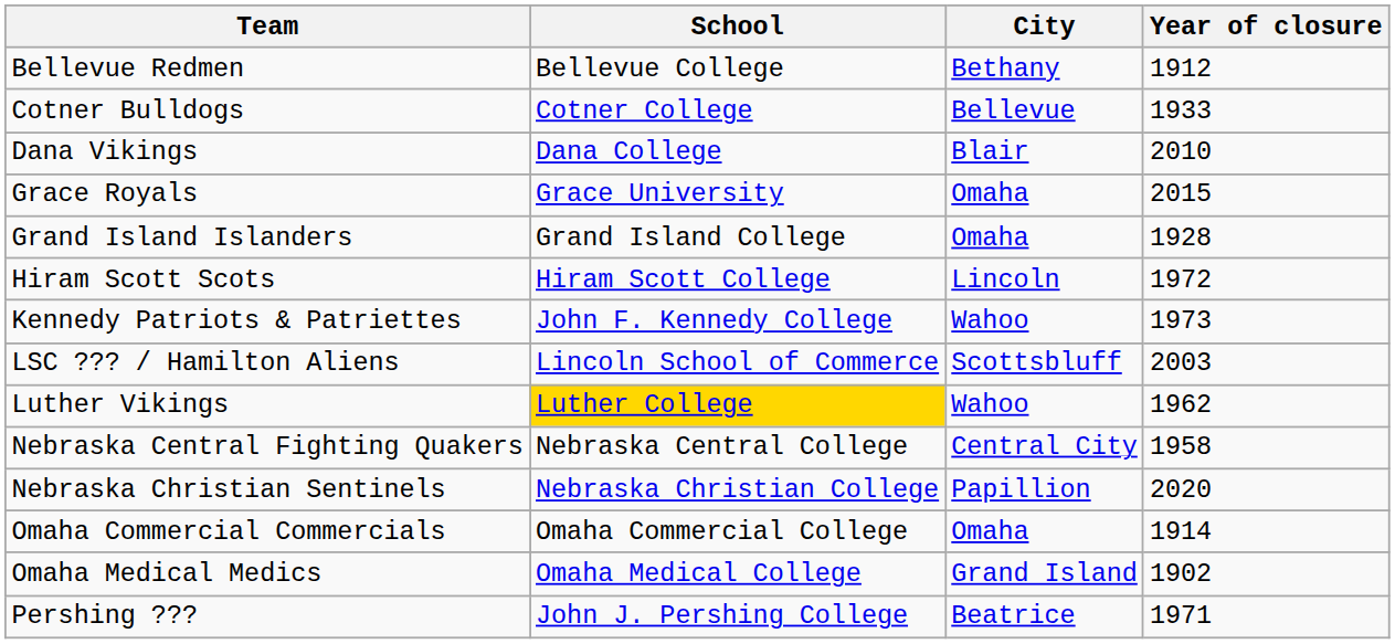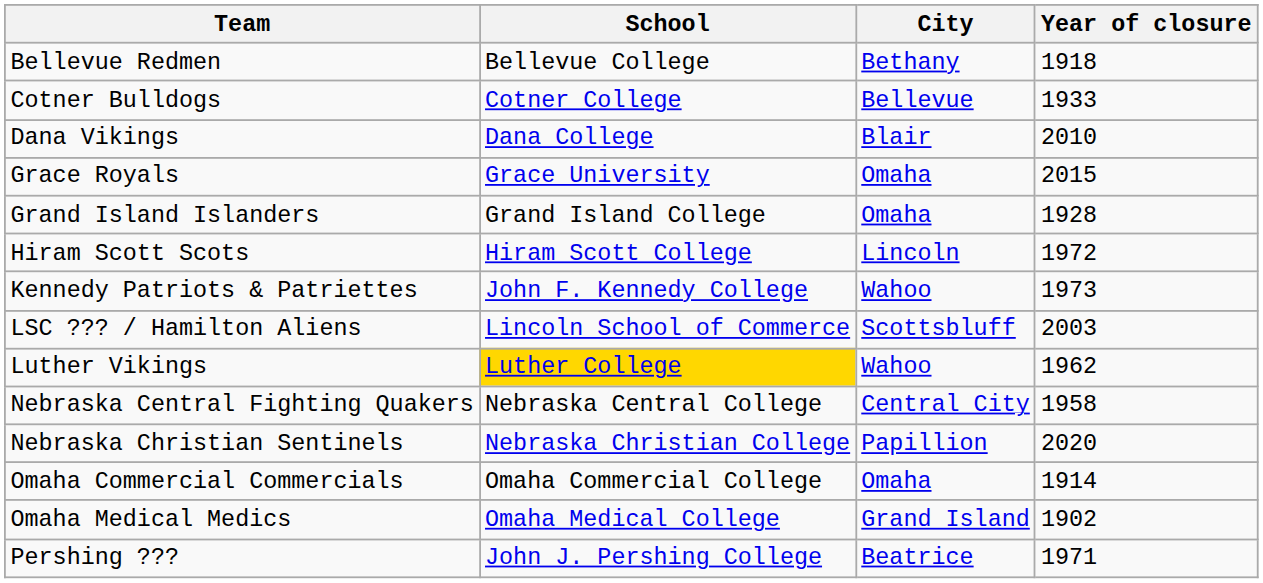 <table class="sortable wikitable">
 <tr>
 <th>Team</th>
 <th>School</th>
 <th>City</th>
 <th>Year of closure</th>
 </tr>
 <tr>
 <td>Bellevue Redmen</td>
 <td>Bellevue College</td>
 <td><a href='#'>Bethany</a></td>
-<td>1912</td>
+<td>1918</td>
 </tr>
 <tr>
 <td>Cotner Bulldogs</td>
 <td><a href='#'>Cotner College</a></td>
 <td><a href='#'>Bellevue</a></td>
 <td>1933</td>
 </tr>
 <tr>
 <td>Dana Vikings</td>
 <td><a href='#'>Dana College</a></td>
 <td><a href='#'>Blair</a></td>
 <td>2010</td>
 </tr>
 <tr>
 <td>Grace Royals</td>
 <td><a href='#'>Grace University</a></td>
 <td><a href='#'>Omaha</a></td>
 <td>2015</td>
 </tr>
 <tr>
 <td>Grand Island Islanders</td>
 <td>Grand Island College</td>
 <td><a href='#'>Omaha</a></td>
 <td>1928</td>
 </tr>
 <tr>
 <td>Hiram Scott Scots</td>
 <td><a href='#'>Hiram Scott College</a></td>
 <td><a href='#'>Lincoln</a></td>
 <td>1972</td>
 </tr>
 <tr>
 <td>Kennedy Patriots & Patriettes</td>
 <td><a href='#'>John F. Kennedy College</a></td>
 <td><a href='#'>Wahoo</a></td>
 <td>1973</td>
 </tr>
 <tr>
 <td>LSC ??? / Hamilton Aliens</td>
 <td><a href='#'>Lincoln School of Commerce</a></td>
 <td><a href='#'>Scottsbluff</a></td>
 <td>2003</td>
 </tr>
 <tr>
 <td>Luther Vikings</td>
 <td style="background: gold;"><a href='#'>Luther College</a></td>
 <td><a href='#'>Wahoo</a></td>
 <td>1962</td>
 </tr>
 <tr>
 <td>Nebraska Central Fighting Quakers</td>
 <td>Nebraska Central College</td>
 <td><a href='#'>Central City</a></td>
 <td>1958</td>
 </tr>
 <tr>
 <td>Nebraska Christian Sentinels</td>
 <td><a href='#'>Nebraska Christian College</a></td>
 <td><a href='#'>Papillion</a></td>
 <td>2020</td>
 </tr>
 <tr>
 <td>Omaha Commercial Commercials</td>
 <td>Omaha Commercial College</td>
 <td><a href='#'>Omaha</a></td>
 <td>1914</td>
 </tr>
 <tr>
 <td>Omaha Medical Medics</td>
 <td><a href='#'>Omaha Medical College</a></td>
 <td><a href='#'>Grand Island</a></td>
 <td>1902</td>
 </tr>
 <tr>
 <td>Pershing ???</td>
 <td><a href='#'>John J. Pershing College</a></td>
 <td><a href='#'>Beatrice</a></td>
 <td>1971</td>
 </tr>
 </table>
